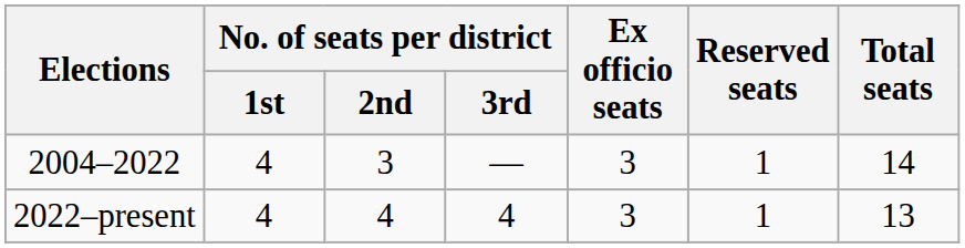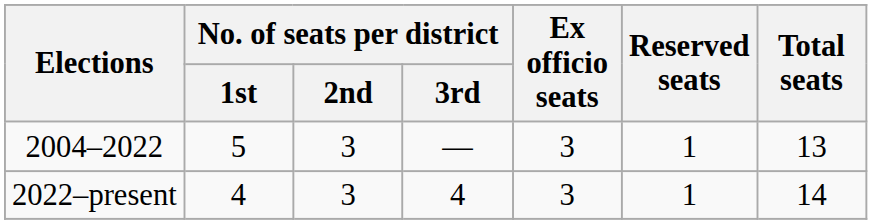 <table class=wikitable style="text-align:center">
 <tr>
 <th rowspan=2>Elections</th>
 <th colspan=3>No. of seats per district</th>
 <th width=50px rowspan=2>Ex officio seats</th>
 <th width=50px rowspan=2>Reserved seats</th>
 <th width=50px rowspan=2>Total seats</th>
 </tr>
 <tr>
 <th width=50px>1st</th>
 <th width=50px>2nd</th>
 <th width=50px>3rd</th>
 </tr>
 <tr>
 <td>2004–2022</td>
-<td>4</td>
+<td>5</td>
 <td>3</td>
 <td>—</td>
 <td>3</td>
 <td>1</td>
-<td>14</td>
+<td>13</td>
 </tr>
 <tr>
 <td>2022–present</td>
 <td>4</td>
-<td>4</td>
+<td>3</td>
 <td>4</td>
 <td>3</td>
 <td>1</td>
-<td>13</td>
+<td>14</td>
 </tr>
 </table>
